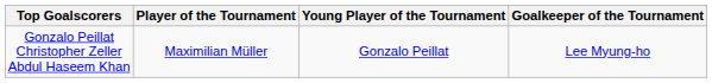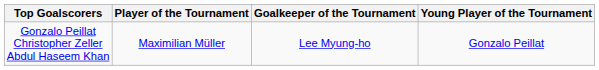 <table class=wikitable style="text-align:center; margin:auto">
 <tr>
 <th>Top Goalscorers</th>
 <th>Player of the Tournament</th>
+<th>Goalkeeper of the Tournament</th>
 <th>Young Player of the Tournament</th>
-<th>Goalkeeper of the Tournament</th>
 </tr>
 <tr>
 <td> <a href='#'>Gonzalo Peillat</a><br> <a href='#'>Christopher Zeller</a><br> <a href='#'>Abdul Haseem Khan</a></td>
 <td> <a href='#'>Maximilian Müller</a></td>
+<td> <a href='#'>Lee Myung-ho</a></td>
 <td> <a href='#'>Gonzalo Peillat</a></td>
-<td> <a href='#'>Lee Myung-ho</a></td>
 </tr>
 </table>
